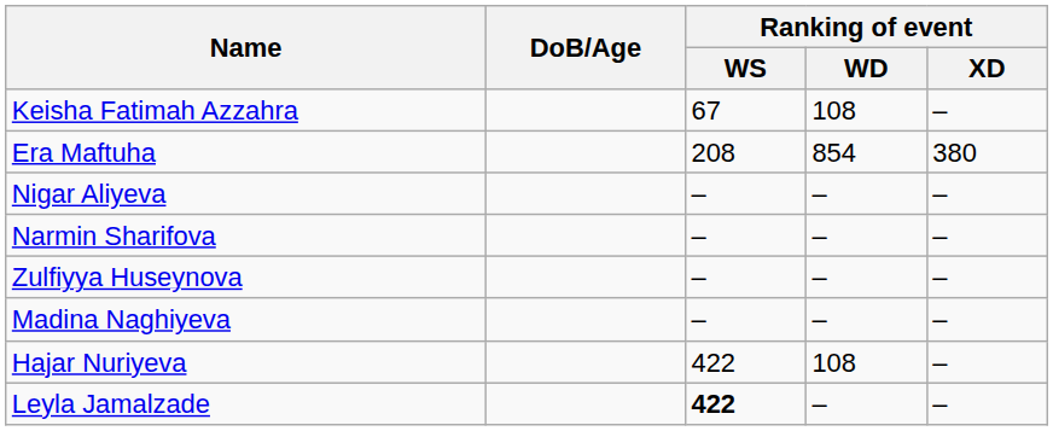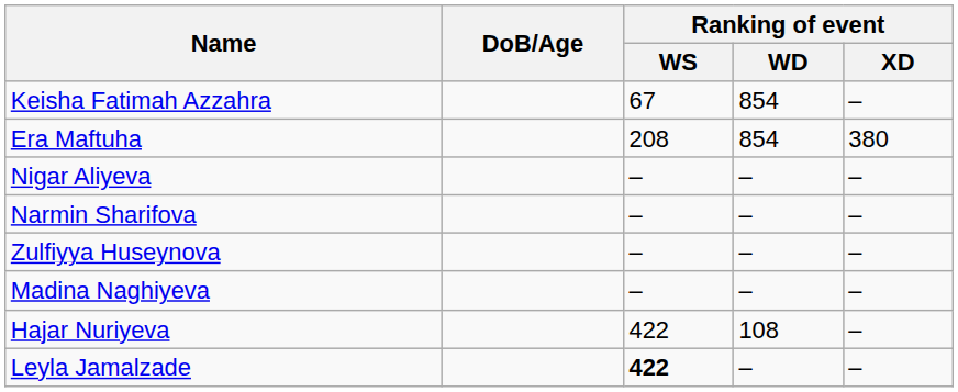 <table class="wikitable" style="width:600px; font-size:95%;">
 <tr>
 <th rowspan="2" align="left">Name</th>
 <th rowspan="2" align="left">DoB/Age</th>
 <th colspan="3" align="center">Ranking of event</th>
 </tr>
 <tr>
 <th align="center">WS</th>
 <th>WD</th>
 <th align="center">XD</th>
 </tr>
 <tr>
 <td align="left"><a href='#'>Keisha Fatimah Azzahra</a></td>
 <td align="left"></td>
 <td>67</td>
-<td>108</td>
+<td>854</td>
 <td>–</td>
 </tr>
 <tr>
 <td align="left"><a href='#'>Era Maftuha</a></td>
 <td align="left"></td>
 <td>208</td>
 <td>854</td>
 <td>380</td>
 </tr>
 <tr>
 <td align="left"><a href='#'>Nigar Aliyeva</a></td>
 <td align="left"></td>
 <td>–</td>
 <td>–</td>
 <td>–</td>
 </tr>
 <tr>
 <td align="left"><a href='#'>Narmin Sharifova</a></td>
 <td align="left"></td>
 <td>–</td>
 <td>–</td>
 <td>–</td>
 </tr>
 <tr>
 <td><a href='#'>Zulfiyya Huseynova</a></td>
 <td></td>
 <td>–</td>
 <td>–</td>
 <td>–</td>
 </tr>
 <tr>
 <td><a href='#'>Madina Naghiyeva</a></td>
 <td></td>
 <td>–</td>
 <td>–</td>
 <td>–</td>
 </tr>
 <tr>
 <td><a href='#'>Hajar Nuriyeva</a></td>
 <td></td>
 <td>422</td>
 <td>108</td>
 <td>–</td>
 </tr>
 <tr>
 <td><a href='#'>Leyla Jamalzade</a></td>
 <td></td>
 <td><strong>422</strong></td>
 <td>–</td>
 <td>–</td>
 </tr>
 </table>
